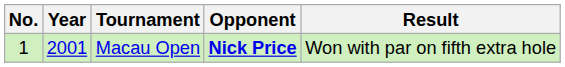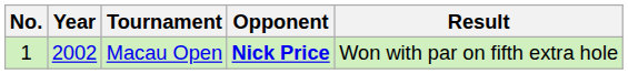 <table class="wikitable" style="font-size:95%;">
 <tr>
 <th>No.</th>
 <th>Year</th>
 <th>Tournament</th>
 <th>Opponent</th>
 <th>Result</th>
 </tr>
 <tr style="background:#D0F0C0;">
 <td align=center>1</td>
-<td><a href='#'>2001</a></td>
+<td><a href='#'>2002</a></td>
 <td><a href='#'>Macau Open</a></td>
 <td><strong> <a href='#'>Nick Price</a></strong></td>
 <td>Won with par on fifth extra hole</td>
 </tr>
 </table>
